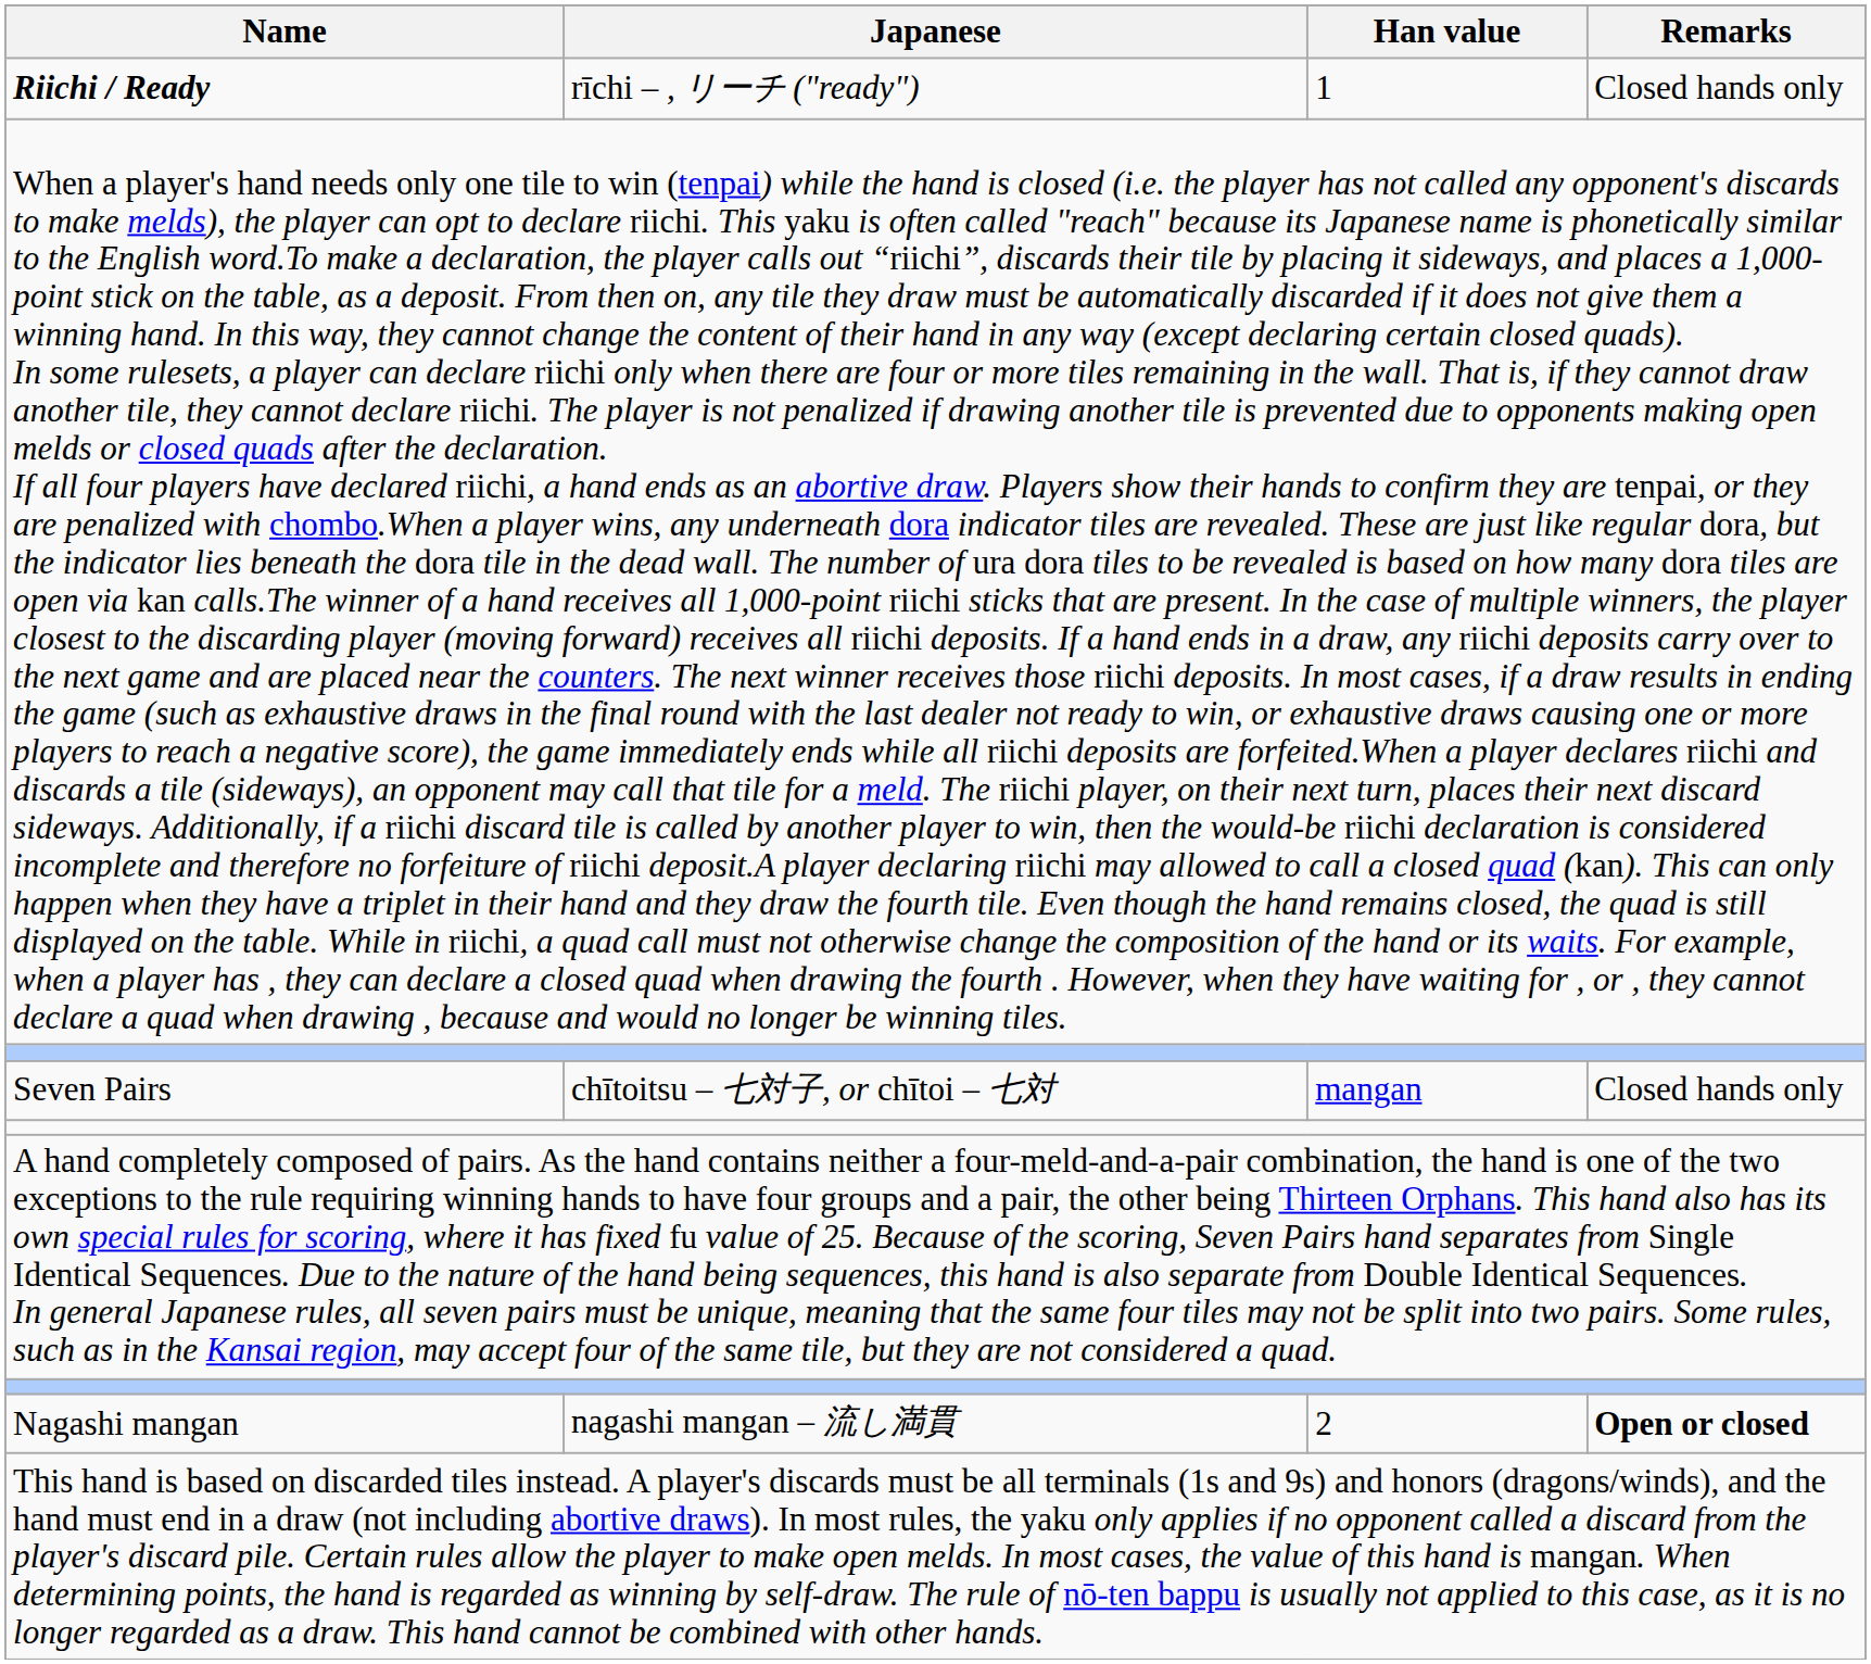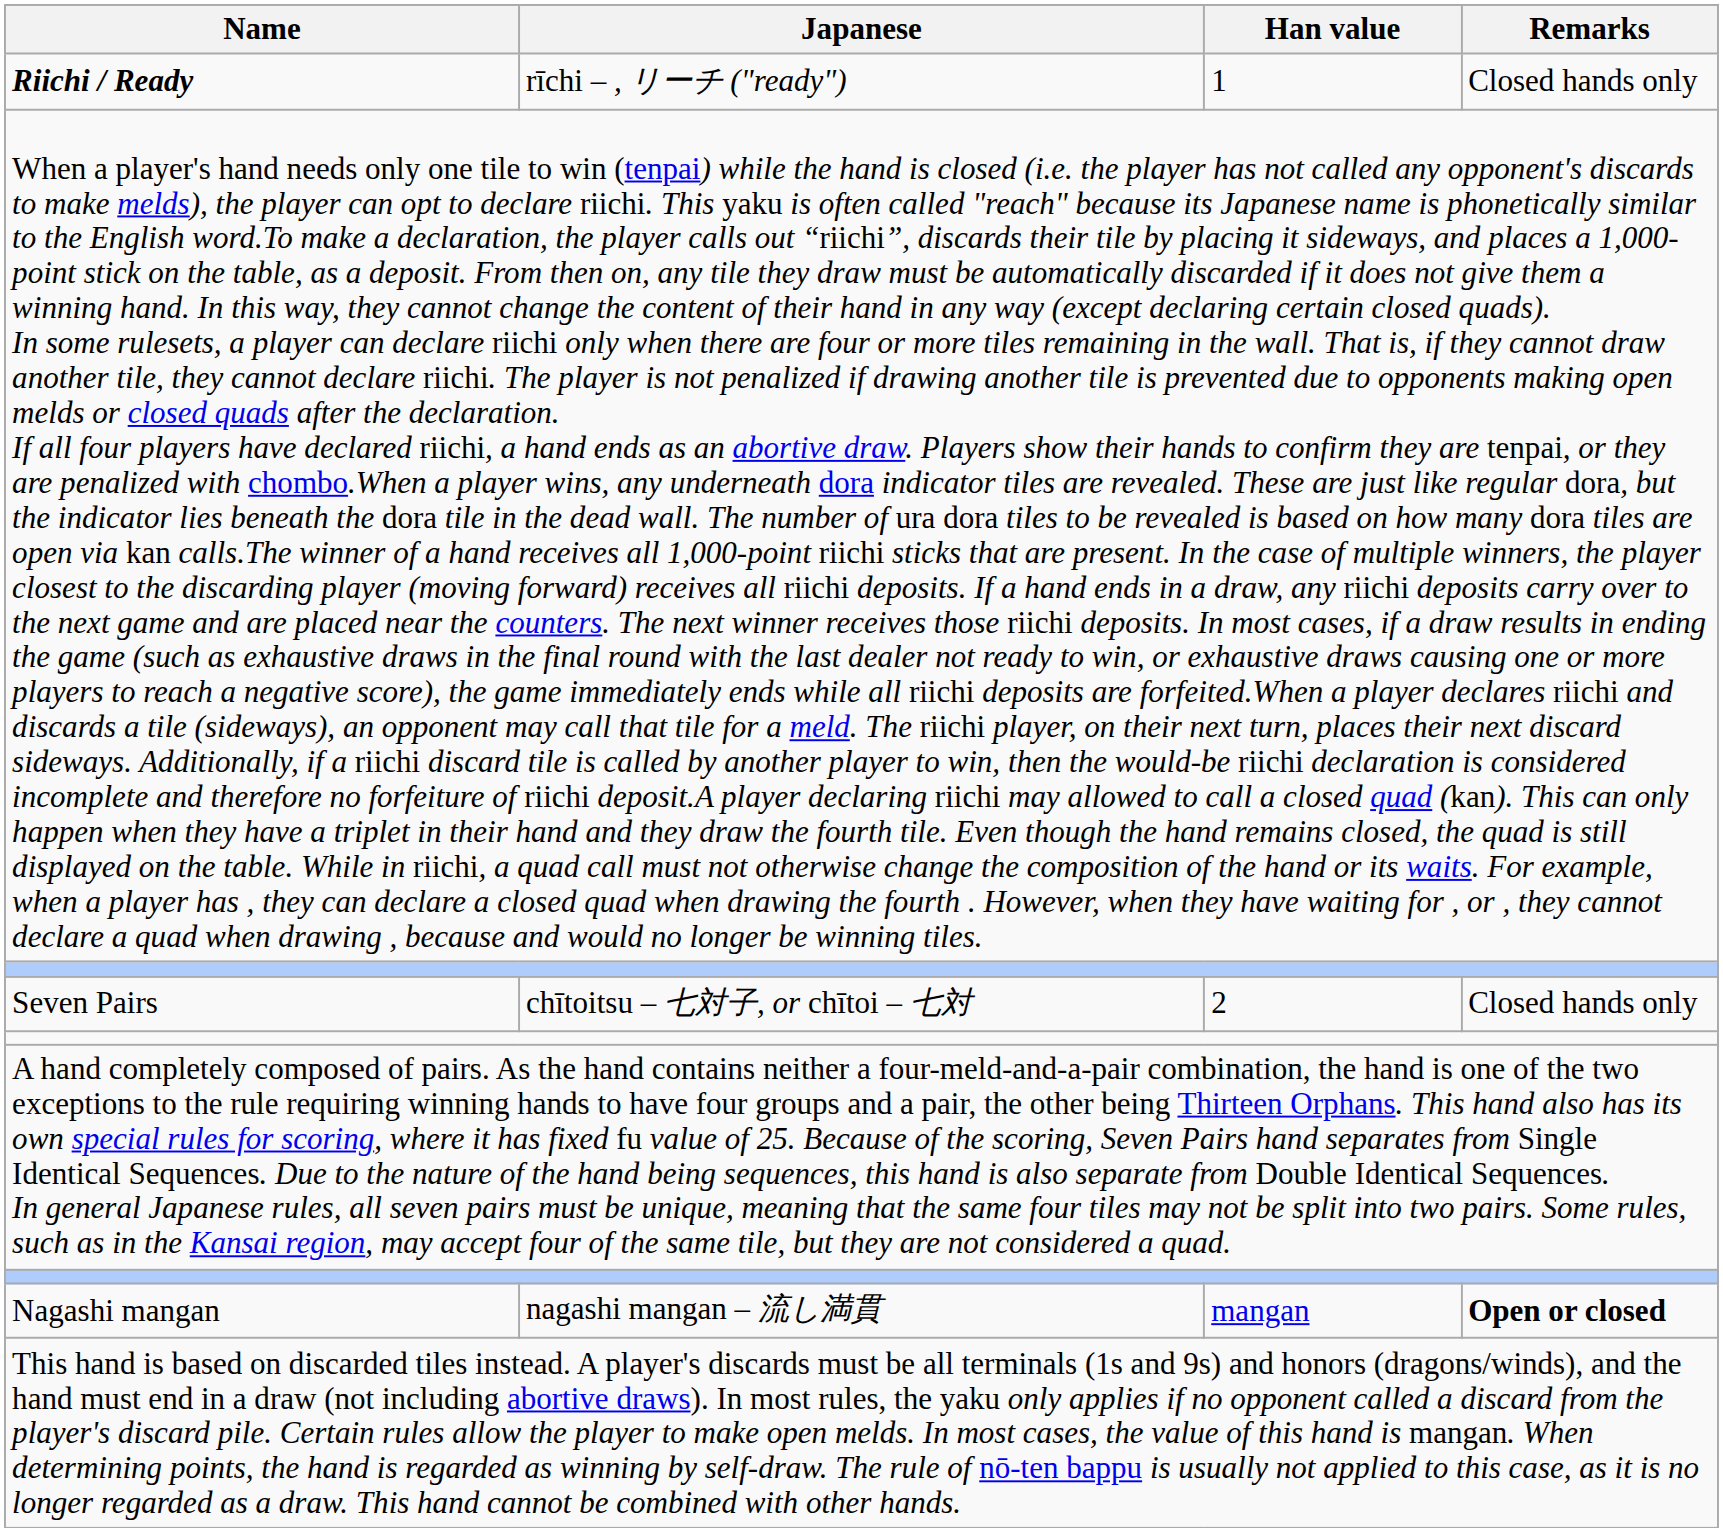 <table class="wikitable" width=100%>
 <tr>
 <th>Name</th>
 <th>Japanese</th>
 <th>Han value</th>
 <th>Remarks</th>
 </tr>
 <tr>
 <td width=30%><strong><em>Riichi<em> / Ready<strong></td>
 <td width=40%></em>rīchi<em> – , リーチ ("ready")</td>
 <td width=15%>1</td>
 <td width=15%>Closed hands only</td>
 </tr>
 <tr>
 <td colspan=4><br>When a player's hand needs only one tile to win (</em><a href='#'>tenpai</a><em>) while the hand is closed (i.e. the player has not called any opponent's discards to make <a href='#'>melds</a>), the player can opt to declare </em>riichi<em>. This </em>yaku<em> is often called "reach" because its Japanese name is phonetically similar to the English word.To make a declaration, the player calls out “</em>riichi<em>”, discards their tile by placing it sideways, and places a 1,000-point stick on the table, as a deposit. From then on, any tile they draw must be automatically discarded if it does not give them a winning hand. In this way, they cannot change the content of their hand in any way (except declaring certain closed quads).<br>In some rulesets, a player can declare </em>riichi<em> only when there are four or more tiles remaining in the wall. That is, if they cannot draw another tile, they cannot declare </em>riichi<em>. The player is not penalized if drawing another tile is prevented due to opponents making open melds or <a href='#'>closed quads</a> after the declaration.<br>If all four players have declared </em>riichi<em>, a hand ends as an <a href='#'>abortive draw</a>. Players show their hands to confirm they are </em>tenpai<em>, or they are penalized with </em><a href='#'>chombo</a><em>.When a player wins, any underneath </em><a href='#'>dora</a><em> indicator tiles are revealed. These are just like regular </em>dora<em>, but the indicator lies beneath the </em>dora<em> tile in the dead wall. The number of </em>ura dora<em> tiles to be revealed is based on how many </em>dora<em> tiles are open via </em>kan<em> calls.The winner of a hand receives all 1,000-point </em>riichi<em> sticks that are present. In the case of multiple winners, the player closest to the discarding player (moving forward) receives all </em>riichi<em> deposits. If a hand ends in a draw, any </em>riichi<em> deposits carry over to the next game and are placed near the <a href='#'>counters</a>. The next winner receives those </em>riichi<em> deposits. In most cases, if a draw results in ending the game (such as exhaustive draws in the final round with the last dealer not ready to win, or exhaustive draws causing one or more players to reach a negative score), the game immediately ends while all </em>riichi<em> deposits are forfeited.When a player declares </em>riichi<em> and discards a tile (sideways), an opponent may call that tile for a <a href='#'>meld</a>. The </em>riichi<em> player, on their next turn, places their next discard sideways. Additionally, if a </em>riichi<em> discard tile is called by another player to win, then the would-be </em>riichi<em> declaration is considered incomplete and therefore no forfeiture of </em>riichi<em> deposit.A player declaring </em>riichi<em> may allowed to call a closed <a href='#'>quad</a> (</em>kan<em>). This can only happen when they have a triplet in their hand and they draw the fourth tile. Even though the hand remains closed, the quad is still displayed on the table. While in </em>riichi<em>, a quad call must not otherwise change the composition of the hand or its <a href='#'>waits</a>. For example, when a player has , they can declare a closed quad when drawing the fourth . However, when they have  waiting for ,  or , they cannot declare a quad when drawing , because  and  would no longer be winning tiles.</td>
 </tr>
 <tr>
 <td colspan=4 bgcolor="#AFCDFC"></td>
 </tr>
 <tr>
 <td width=30%></strong>Seven Pairs<strong></td>
 <td width=40%></em>chītoitsu<em> – 七対子, or </em>chītoi<em> – 七対</td>
-<td width=15%><a href='#'>mangan</a></td>
+<td width=15%>2</td>
 <td width=15%>Closed hands only</td>
 </tr>
 <tr>
 <td colspan=4></td>
 </tr>
 <tr>
 <td colspan=4>A hand completely composed of pairs. As the hand contains neither a four-meld-and-a-pair combination, the hand is one of the two exceptions to the rule requiring winning hands to have four groups and a pair, the other being </em><a href='#'>Thirteen Orphans</a><em>. This hand also has its own <a href='#'>special rules for scoring</a>, where it has fixed </em>fu<em> value of 25. Because of the scoring, Seven Pairs hand separates from </em>Single Identical Sequences<em>. Due to the nature of the hand being sequences, this hand is also separate from </em>Double Identical Sequences<em>.<br>In general Japanese rules, all seven pairs must be unique, meaning that the same four tiles may not be split into two pairs. Some rules, such as in the <a href='#'>Kansai region</a>, may accept four of the same tile, but they are not considered a quad.</td>
 </tr>
 <tr>
 <td colspan=4 bgcolor="#AFCDFC"></td>
 </tr>
 <tr>
 <td width=30%></em></strong>Nagashi mangan<strong><em></td>
 <td width=40%></em>nagashi mangan<em> – 流し満貫</td>
-<td width=15%>2</td>
+<td width=15%><a href='#'>mangan</a></td>
 <td width=15%><strong>Open or closed</strong></td>
 </tr>
 <tr>
 <td colspan=4>This hand is based on discarded tiles instead. A player's discards must be all terminals (1s and 9s) and honors (dragons/winds), and the hand must end in a draw (not including <a href='#'>abortive draws</a>). In most rules, the </em>yaku<em> only applies if no opponent called a discard from the player's discard pile. Certain rules allow the player to make open melds. In most cases, the value of this hand is </em>mangan<em>. When determining points, the hand is regarded as winning by self-draw. The rule of </em><a href='#'>nō-ten bappu</a><em> is usually not applied to this case, as it is no longer regarded as a draw. This hand cannot be combined with other hands.</td>
 </tr>
 </table>
